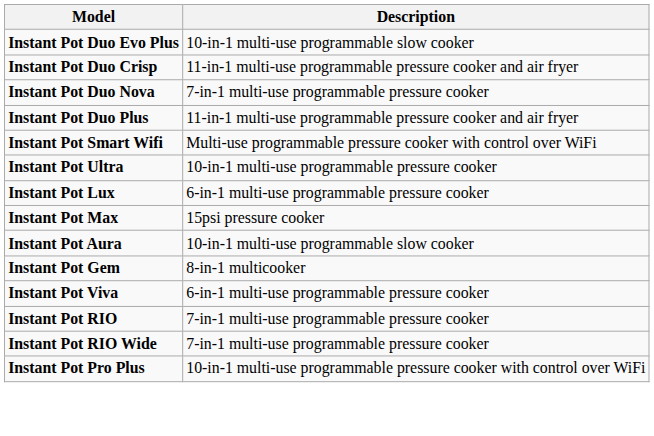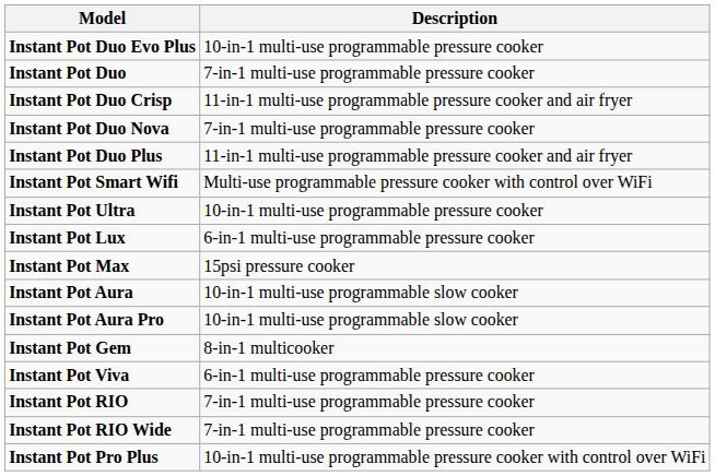 <table class="wikitable sortable">
 <tr>
 <th>Model</th>
 <th>Description</th>
 </tr>
 <tr>
 <td><strong>Instant Pot Duo Evo Plus</strong></td>
-<td>10-in-1 multi-use programmable slow cooker</td>
+<td>10-in-1 multi-use programmable pressure cooker</td>
+</tr>
+<tr>
+<td><strong>Instant Pot Duo</strong></td>
+<td>7-in-1 multi-use programmable pressure cooker</td>
 </tr>
 <tr>
 <td><strong>Instant Pot Duo Crisp</strong></td>
 <td>11-in-1 multi-use programmable pressure cooker and air fryer</td>
 </tr>
 <tr>
 <td><strong>Instant Pot Duo Nova</strong></td>
 <td>7-in-1 multi-use programmable pressure cooker</td>
 </tr>
 <tr>
 <td><strong>Instant Pot Duo Plus</strong></td>
 <td>11-in-1 multi-use programmable pressure cooker and air fryer</td>
 </tr>
 <tr>
 <td><strong>Instant Pot Smart Wifi</strong></td>
 <td>Multi-use programmable pressure cooker with control over WiFi</td>
 </tr>
 <tr>
 <td><strong>Instant Pot Ultra</strong></td>
 <td>10-in-1 multi-use programmable pressure cooker</td>
 </tr>
 <tr>
 <td><strong>Instant Pot Lux</strong></td>
 <td>6-in-1 multi-use programmable pressure cooker</td>
 </tr>
 <tr>
 <td><strong>Instant Pot Max</strong></td>
 <td>15psi pressure cooker</td>
 </tr>
 <tr>
 <td><strong>Instant Pot Aura</strong></td>
 <td>10-in-1 multi-use programmable slow cooker</td>
 </tr>
 <tr>
+<td><strong>Instant Pot Aura Pro</strong></td>
+<td>10-in-1 multi-use programmable slow cooker</td>
+</tr>
+<tr>
 <td><strong>Instant Pot Gem</strong></td>
 <td>8-in-1 multicooker</td>
 </tr>
 <tr>
 <td><strong>Instant Pot Viva</strong></td>
 <td>6-in-1 multi-use programmable pressure cooker</td>
 </tr>
 <tr>
 <td><strong>Instant Pot RIO</strong></td>
 <td>7-in-1 multi-use programmable pressure cooker</td>
 </tr>
 <tr>
 <td><strong>Instant Pot RIO Wide</strong></td>
 <td>7-in-1 multi-use programmable pressure cooker</td>
 </tr>
 <tr>
 <td><strong>Instant Pot Pro Plus</strong></td>
 <td>10-in-1 multi-use programmable pressure cooker with control over WiFi</td>
 </tr>
 </table>
